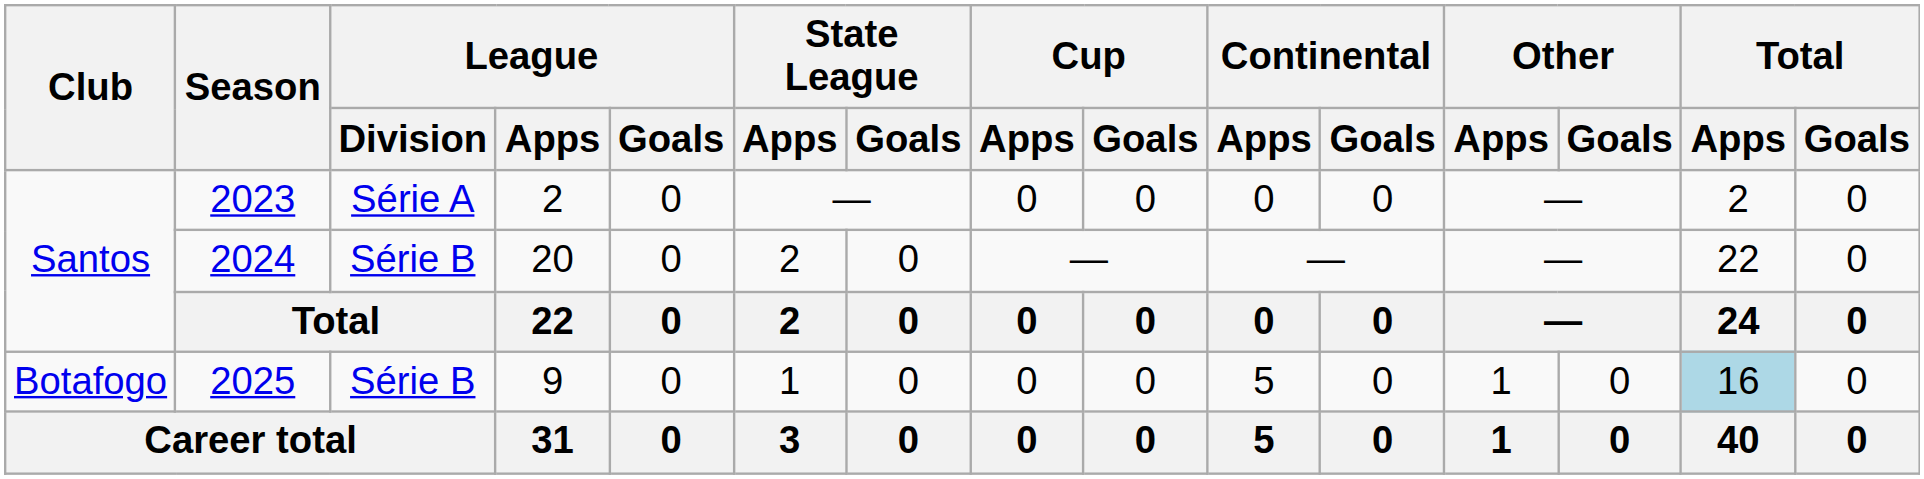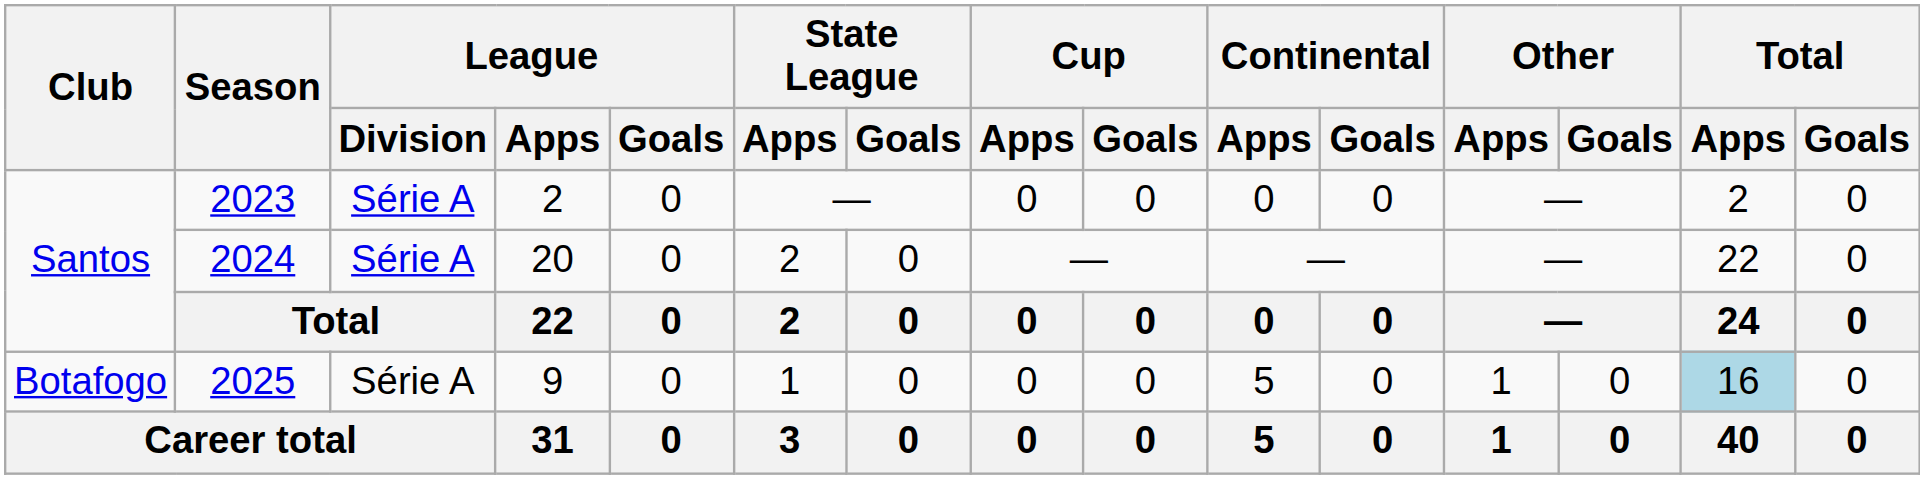 <table class="wikitable" style="text-align: center">
 <tr>
 <th rowspan="2">Club</th>
 <th rowspan="2">Season</th>
 <th colspan="3">League</th>
 <th colspan="2">State League</th>
 <th colspan="2">Cup</th>
 <th colspan="2">Continental</th>
 <th colspan="2">Other</th>
 <th colspan="2">Total</th>
 </tr>
 <tr>
 <th>Division</th>
 <th>Apps</th>
 <th>Goals</th>
 <th>Apps</th>
 <th>Goals</th>
 <th>Apps</th>
 <th>Goals</th>
 <th>Apps</th>
 <th>Goals</th>
 <th>Apps</th>
 <th>Goals</th>
 <th>Apps</th>
 <th>Goals</th>
 </tr>
 <tr>
 <td rowspan="3"><a href='#'>Santos</a></td>
 <td><a href='#'>2023</a></td>
 <td><a href='#'>Série A</a></td>
 <td>2</td>
 <td>0</td>
 <td colspan="2">—</td>
 <td>0</td>
 <td>0</td>
 <td>0</td>
 <td>0</td>
 <td colspan="2">—</td>
 <td>2</td>
 <td>0</td>
 </tr>
 <tr>
 <td><a href='#'>2024</a></td>
-<td><a href='#'>Série B</a></td>
+<td><a href='#'>Série A</a></td>
 <td>20</td>
 <td>0</td>
 <td>2</td>
 <td>0</td>
 <td colspan="2">—</td>
 <td colspan="2">—</td>
 <td colspan="2">—</td>
 <td>22</td>
 <td>0</td>
 </tr>
 <tr>
 <th colspan="2">Total</th>
 <th>22</th>
 <th>0</th>
 <th>2</th>
 <th>0</th>
 <th>0</th>
 <th>0</th>
 <th>0</th>
 <th>0</th>
 <th colspan="2">—</th>
 <th>24</th>
 <th>0</th>
 </tr>
 <tr>
 <td><a href='#'>Botafogo</a></td>
 <td><a href='#'>2025</a></td>
-<td><a href='#'>Série B</a></td>
+<td>Série A</td>
 <td>9</td>
 <td>0</td>
 <td>1</td>
 <td>0</td>
 <td>0</td>
 <td>0</td>
 <td>5</td>
 <td>0</td>
 <td>1</td>
 <td>0</td>
 <td style="background: lightblue;">16</td>
 <td>0</td>
 </tr>
 <tr>
 <th colspan="3"><strong>Career total</strong></th>
 <th>31</th>
 <th>0</th>
 <th>3</th>
 <th>0</th>
 <th>0</th>
 <th>0</th>
 <th>5</th>
 <th>0</th>
 <th>1</th>
 <th>0</th>
 <th>40</th>
 <th>0</th>
 </tr>
 </table>
